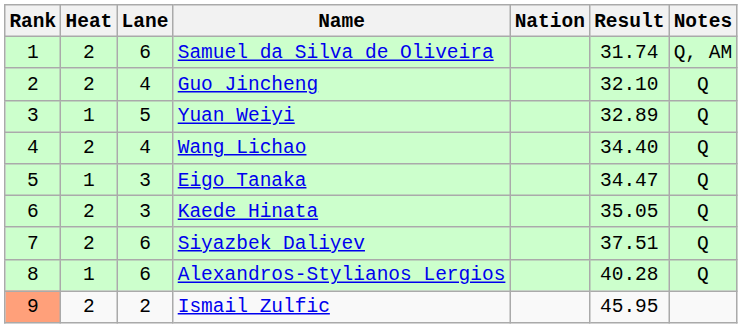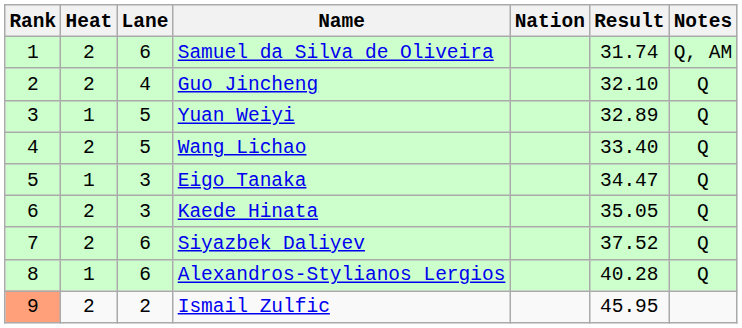 <table class="wikitable sortable" style="text-align:center">
 <tr>
 <th>Rank</th>
 <th>Heat</th>
 <th>Lane</th>
 <th>Name</th>
 <th>Nation</th>
 <th>Result</th>
 <th>Notes</th>
 </tr>
 <tr bgcolor=ccffcc>
 <td>1</td>
 <td>2</td>
 <td>6</td>
 <td align=left><a href='#'>Samuel da Silva de Oliveira</a></td>
 <td align=left></td>
 <td>31.74</td>
 <td>Q, AM</td>
 </tr>
 <tr bgcolor=ccffcc>
 <td>2</td>
 <td>2</td>
 <td>4</td>
 <td align=left><a href='#'>Guo Jincheng</a></td>
 <td align=left></td>
 <td>32.10</td>
 <td>Q</td>
 </tr>
 <tr bgcolor=ccffcc>
 <td>3</td>
 <td>1</td>
 <td>5</td>
 <td align=left><a href='#'>Yuan Weiyi</a></td>
 <td align=left></td>
 <td>32.89</td>
 <td>Q</td>
 </tr>
 <tr bgcolor=ccffcc>
 <td>4</td>
 <td>2</td>
-<td>4</td>
+<td>5</td>
 <td align=left><a href='#'>Wang Lichao</a></td>
 <td align=left></td>
-<td>34.40</td>
+<td>33.40</td>
 <td>Q</td>
 </tr>
 <tr bgcolor=ccffcc>
 <td>5</td>
 <td>1</td>
 <td>3</td>
 <td align=left><a href='#'>Eigo Tanaka</a></td>
 <td align=left></td>
 <td>34.47</td>
 <td>Q</td>
 </tr>
 <tr bgcolor=ccffcc>
 <td>6</td>
 <td>2</td>
 <td>3</td>
 <td align=left><a href='#'>Kaede Hinata</a></td>
 <td align=left></td>
 <td>35.05</td>
 <td>Q</td>
 </tr>
 <tr bgcolor=ccffcc>
 <td>7</td>
 <td>2</td>
 <td>6</td>
 <td align=left><a href='#'>Siyazbek Daliyev</a></td>
 <td align=left></td>
-<td>37.51</td>
+<td>37.52</td>
 <td>Q</td>
 </tr>
 <tr bgcolor=ccffcc>
 <td>8</td>
 <td>1</td>
 <td>6</td>
 <td align=left><a href='#'>Alexandros-Stylianos Lergios</a></td>
 <td align=left></td>
 <td>40.28</td>
 <td>Q</td>
 </tr>
 <tr>
 <td style="background: lightsalmon;">9</td>
 <td>2</td>
 <td>2</td>
 <td align=left><a href='#'>Ismail Zulfic</a></td>
 <td align=left></td>
 <td>45.95</td>
 <td></td>
 </tr>
 </table>
